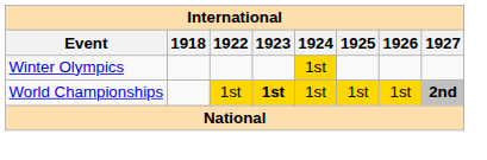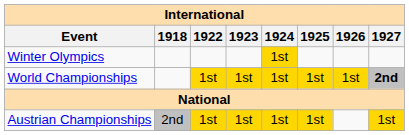 <table class="wikitable" style="text-align:center">
 <tr>
 <th style="background-color: #ffdead; " colspan=8 align=center>International</th>
 </tr>
 <tr>
 <th>Event</th>
 <th>1918</th>
 <th>1922</th>
 <th>1923</th>
 <th>1924</th>
 <th>1925</th>
 <th>1926</th>
 <th>1927</th>
 </tr>
 <tr>
 <td align=left><a href='#'>Winter Olympics</a></td>
 <td></td>
 <td></td>
 <td></td>
 <td bgcolor=gold>1st</td>
 <td></td>
 <td></td>
 <td></td>
 </tr>
 <tr>
 <td align=left><a href='#'>World Championships</a></td>
 <td></td>
 <td bgcolor=gold>1st</td>
-<td bgcolor=gold><strong>1st</strong></td>
+<td bgcolor=gold>1st</td>
 <td bgcolor=gold>1st</td>
 <td bgcolor=gold>1st</td>
 <td bgcolor=gold>1st</td>
 <td bgcolor=silver><strong>2nd</strong></td>
 </tr>
 <tr>
 <th style="background-color: #ffdead; " colspan=8 align=center>National</th>
 </tr>
+<tr>
+<td align=left><a href='#'>Austrian Championships</a></td>
+<td bgcolor=silver>2nd</td>
+<td bgcolor=gold>1st</td>
+<td bgcolor=gold>1st</td>
+<td bgcolor=gold>1st</td>
+<td bgcolor=gold>1st</td>
+<td></td>
+<td bgcolor=gold>1st</td>
+</tr>
 </table>
